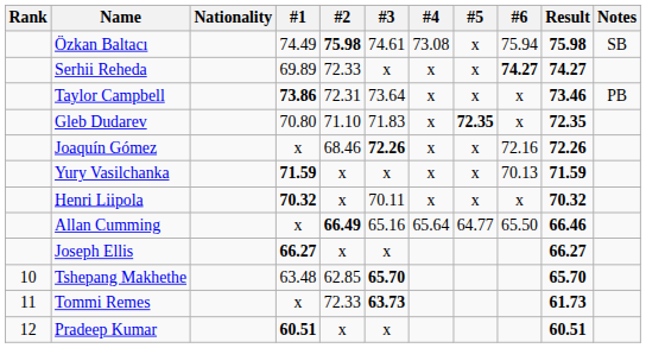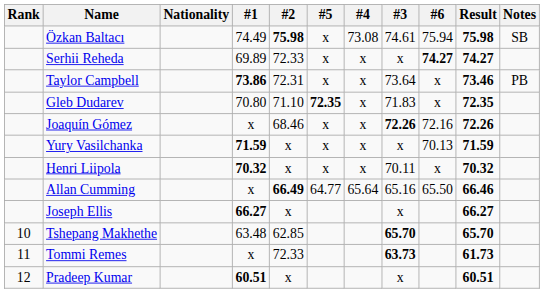 <table class="wikitable sortable" style="text-align:center">
 <tr>
 <th>Rank</th>
 <th>Name</th>
 <th>Nationality</th>
 <th>#1</th>
 <th>#2</th>
+<th>#5</th>
+<th>#4</th>
 <th>#3</th>
-<th>#4</th>
-<th>#5</th>
 <th>#6</th>
 <th>Result</th>
 <th>Notes</th>
 </tr>
 <tr>
 <td></td>
 <td align=left><a href='#'>Özkan Baltacı</a></td>
 <td align=left></td>
 <td>74.49</td>
 <td><strong>75.98</strong></td>
+<td>x</td>
+<td>73.08</td>
 <td>74.61</td>
-<td>73.08</td>
-<td>x</td>
 <td>75.94</td>
 <td><strong>75.98</strong></td>
 <td>SB</td>
 </tr>
 <tr>
 <td></td>
 <td align=left><a href='#'>Serhii Reheda</a></td>
 <td align=left></td>
 <td>69.89</td>
 <td>72.33</td>
 <td>x</td>
 <td>x</td>
 <td>x</td>
 <td><strong>74.27</strong></td>
 <td><strong>74.27</strong></td>
 <td></td>
 </tr>
 <tr>
 <td></td>
 <td align=left><a href='#'>Taylor Campbell</a></td>
 <td align=left></td>
 <td><strong>73.86</strong></td>
 <td>72.31</td>
-<td>73.64</td>
 <td>x</td>
 <td>x</td>
+<td>73.64</td>
 <td>x</td>
 <td><strong>73.46</strong></td>
 <td>PB</td>
 </tr>
 <tr>
 <td></td>
 <td align=left><a href='#'>Gleb Dudarev</a></td>
 <td align=left></td>
 <td>70.80</td>
 <td>71.10</td>
+<td><strong>72.35</strong></td>
+<td>x</td>
 <td>71.83</td>
-<td>x</td>
-<td><strong>72.35</strong></td>
 <td>x</td>
 <td><strong>72.35</strong></td>
 <td></td>
 </tr>
 <tr>
 <td></td>
 <td align=left><a href='#'>Joaquín Gómez</a></td>
 <td align=left></td>
 <td>x</td>
 <td>68.46</td>
-<td><strong>72.26</strong></td>
 <td>x</td>
 <td>x</td>
+<td><strong>72.26</strong></td>
 <td>72.16</td>
 <td><strong>72.26</strong></td>
 <td></td>
 </tr>
 <tr>
 <td></td>
 <td align=left><a href='#'>Yury Vasilchanka</a></td>
 <td align=left></td>
 <td><strong>71.59</strong></td>
 <td>x</td>
 <td>x</td>
 <td>x</td>
 <td>x</td>
 <td>70.13</td>
 <td><strong>71.59</strong></td>
 <td></td>
 </tr>
 <tr>
 <td></td>
 <td align=left><a href='#'>Henri Liipola</a></td>
 <td align=left></td>
 <td><strong>70.32</strong></td>
 <td>x</td>
-<td>70.11</td>
 <td>x</td>
 <td>x</td>
+<td>70.11</td>
 <td>x</td>
 <td><strong>70.32</strong></td>
 <td></td>
 </tr>
 <tr>
 <td></td>
 <td align=left><a href='#'>Allan Cumming</a></td>
 <td align=left></td>
 <td>x</td>
 <td><strong>66.49</strong></td>
+<td>64.77</td>
+<td>65.64</td>
 <td>65.16</td>
-<td>65.64</td>
-<td>64.77</td>
 <td>65.50</td>
 <td><strong>66.46</strong></td>
 <td></td>
 </tr>
 <tr>
 <td></td>
 <td align=left><a href='#'>Joseph Ellis</a></td>
 <td align=left></td>
 <td><strong>66.27</strong></td>
 <td>x</td>
-<td>x</td>
 <td></td>
 <td></td>
+<td>x</td>
 <td></td>
 <td><strong>66.27</strong></td>
 <td></td>
 </tr>
 <tr>
 <td>10</td>
 <td align=left><a href='#'>Tshepang Makhethe</a></td>
 <td align=left></td>
 <td>63.48</td>
 <td>62.85</td>
-<td><strong>65.70</strong></td>
 <td></td>
 <td></td>
+<td><strong>65.70</strong></td>
 <td></td>
 <td><strong>65.70</strong></td>
 <td></td>
 </tr>
 <tr>
 <td>11</td>
 <td align=left><a href='#'>Tommi Remes</a></td>
 <td align=left></td>
 <td>x</td>
 <td>72.33</td>
-<td><strong>63.73</strong></td>
 <td></td>
 <td></td>
+<td><strong>63.73</strong></td>
 <td></td>
 <td><strong>61.73</strong></td>
 <td></td>
 </tr>
 <tr>
 <td>12</td>
 <td align=left><a href='#'>Pradeep Kumar</a></td>
 <td align=left></td>
 <td><strong>60.51</strong></td>
 <td>x</td>
-<td>x</td>
 <td></td>
 <td></td>
+<td>x</td>
 <td></td>
 <td><strong>60.51</strong></td>
 <td></td>
 </tr>
 </table>
